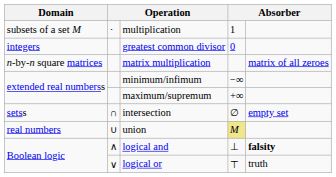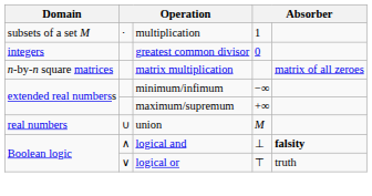 <table class="wikitable" style="margin: 1em auto 1em auto">
 <tr>
 <th>Domain</th>
 <th colspan=2>Operation</th>
 <th colspan=2>Absorber</th>
 </tr>
 <tr>
 <td>subsets of a set <em>M</em></td>
 <td>⋅</td>
 <td>multiplication</td>
 <td>1</td>
 <td></td>
 </tr>
 <tr>
 <td><a href='#'>integers</a></td>
 <td></td>
 <td><a href='#'>greatest common divisor</a></td>
 <td><a href='#'>0</a></td>
 <td></td>
 </tr>
 <tr>
 <td><em>n</em>-by-<em>n</em> square <a href='#'>matrices</a></td>
 <td></td>
 <td><a href='#'>matrix multiplication</a></td>
 <td></td>
 <td><a href='#'>matrix of all zeroes</a></td>
 </tr>
 <tr>
 <td rowspan=2><a href='#'>extended real numbers</a>s</td>
 <td></td>
 <td>minimum/infimum</td>
 <td>−∞</td>
 <td></td>
 </tr>
 <tr>
 <td></td>
 <td>maximum/supremum</td>
 <td>+∞</td>
 <td></td>
 </tr>
 <tr>
-<td><a href='#'>sets</a>s</td>
-<td>∩</td>
-<td>intersection</td>
-<td>∅</td>
-<td><a href='#'>empty set</a></td>
-</tr>
-<tr>
 <td><a href='#'>real numbers</a></td>
 <td>∪</td>
 <td>union</td>
-<td style="background: khaki;"><em>M</em></td>
+<td><em>M</em></td>
 <td></td>
 </tr>
 <tr>
 <td rowspan=2><a href='#'>Boolean logic</a></td>
 <td>∧</td>
 <td><a href='#'>logical and</a></td>
 <td>⊥</td>
 <td><strong>falsity</strong></td>
 </tr>
 <tr>
 <td>∨</td>
 <td><a href='#'>logical or</a></td>
 <td>⊤</td>
 <td>truth</td>
 </tr>
 </table>
